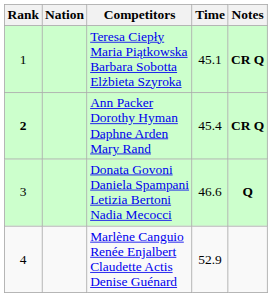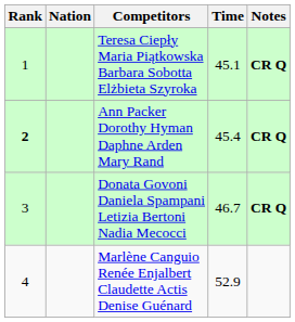 <table class="wikitable sortable" style="text-align:center">
 <tr>
 <th>Rank</th>
 <th>Nation</th>
 <th>Competitors</th>
 <th>Time</th>
 <th>Notes</th>
 </tr>
 <tr bgcolor=ccffcc>
 <td>1</td>
 <td align=left></td>
 <td align=left><a href='#'>Teresa Ciepły</a><br><a href='#'>Maria Piątkowska</a><br><a href='#'>Barbara Sobotta</a><br><a href='#'>Elżbieta Szyroka</a></td>
 <td>45.1</td>
 <td><strong>CR Q</strong></td>
 </tr>
 <tr bgcolor=ccffcc>
 <td><strong>2</strong></td>
 <td align=left></td>
 <td align=left><a href='#'>Ann Packer</a><br><a href='#'>Dorothy Hyman</a><br><a href='#'>Daphne Arden</a><br><a href='#'>Mary Rand</a></td>
 <td>45.4</td>
 <td><strong>CR Q</strong></td>
 </tr>
 <tr bgcolor=ccffcc>
 <td>3</td>
 <td align=left></td>
 <td align=left><a href='#'>Donata Govoni</a><br><a href='#'>Daniela Spampani</a><br><a href='#'>Letizia Bertoni</a><br><a href='#'>Nadia Mecocci</a></td>
-<td>46.6</td>
-<td><strong>Q</strong></td>
+<td>46.7</td>
+<td><strong>CR Q</strong></td>
 </tr>
 <tr>
 <td>4</td>
 <td align=left></td>
 <td align=left><a href='#'>Marlène Canguio</a><br><a href='#'>Renée Enjalbert</a><br><a href='#'>Claudette Actis</a><br><a href='#'>Denise Guénard</a></td>
 <td>52.9</td>
 <td></td>
 </tr>
 </table>
